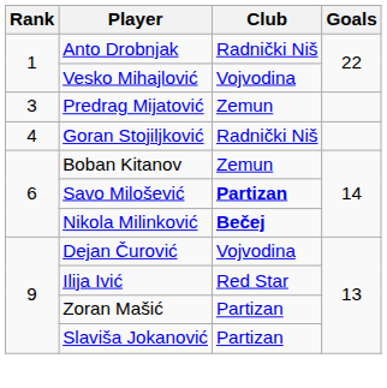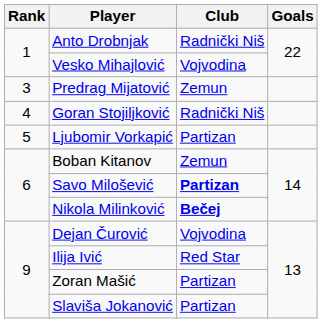 <table class="wikitable">
 <tr>
 <th>Rank</th>
 <th>Player</th>
 <th>Club</th>
 <th>Goals</th>
 </tr>
 <tr>
 <td rowspan=2 align=center>1</td>
 <td> <a href='#'>Anto Drobnjak</a></td>
 <td><a href='#'>Radnički Niš</a></td>
 <td rowspan=2 align=center>22</td>
 </tr>
 <tr>
 <td> <a href='#'>Vesko Mihajlović</a></td>
 <td><a href='#'>Vojvodina</a></td>
 </tr>
 <tr>
 <td rowspan=1 align=center>3</td>
 <td> <a href='#'>Predrag Mijatović</a></td>
 <td><a href='#'>Zemun</a></td>
 <td></td>
 </tr>
 <tr>
 <td rowspan=1 align=center>4</td>
 <td> <a href='#'>Goran Stojiljković</a></td>
 <td><a href='#'>Radnički Niš</a></td>
+<td></td>
+</tr>
+<tr>
+<td rowspan=1 align=center>5</td>
+<td> <a href='#'>Ljubomir Vorkapić</a></td>
+<td><a href='#'>Partizan</a></td>
 <td></td>
 </tr>
 <tr>
 <td rowspan=3 align=center>6</td>
 <td> Boban Kitanov</td>
 <td><a href='#'>Zemun</a></td>
 <td rowspan=3 align=center>14</td>
 </tr>
 <tr>
 <td> <a href='#'>Savo Milošević</a></td>
 <td><strong><a href='#'>Partizan</a></strong></td>
 </tr>
 <tr>
 <td> <a href='#'>Nikola Milinković</a></td>
 <td><strong><a href='#'>Bečej</a></strong></td>
 </tr>
 <tr>
 <td rowspan=4 align=center>9</td>
 <td> <a href='#'>Dejan Čurović</a></td>
 <td><a href='#'>Vojvodina</a></td>
 <td rowspan=4 align=center>13</td>
 </tr>
 <tr>
 <td> <a href='#'>Ilija Ivić</a></td>
 <td><a href='#'>Red Star</a></td>
 </tr>
 <tr>
 <td> Zoran Mašić</td>
 <td><a href='#'>Partizan</a></td>
 </tr>
 <tr>
 <td> <a href='#'>Slaviša Jokanović</a></td>
 <td><a href='#'>Partizan</a></td>
 </tr>
 </table>
